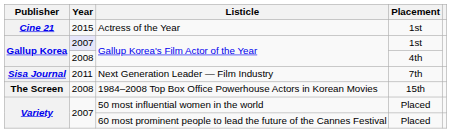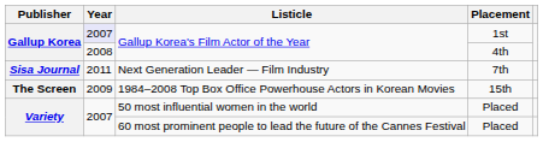 <table class="wikitable plainrowheaders sortable">
 <tr>
 <th scope="col">Publisher</th>
 <th scope="col">Year</th>
 <th scope="col">Listicle</th>
 <th scope="col">Placement</th>
 <th scope="col" class="unsortable"></th>
-</tr>
-<tr>
-<th scope="row"><em><a href='#'>Cine 21</a></em></th>
-<td>2015</td>
-<td>Actress of the Year</td>
-<td style="text-align:center">1st</td>
-<td style="text-align:center"></td>
 </tr>
 <tr>
 <th scope="row" rowspan="2"><a href='#'>Gallup Korea</a></th>
 <td style="background: lavender;">2007</td>
 <td rowspan="2"><a href='#'>Gallup Korea's Film Actor of the Year</a></td>
 <td style="text-align:center">1st</td>
 <td style="text-align:center" rowspan="2"></td>
 </tr>
 <tr>
 <td>2008</td>
 <td style="text-align:center">4th</td>
 </tr>
 <tr>
 <th scope="row"><em><a href='#'>Sisa Journal</a></em></th>
 <td>2011</td>
 <td>Next Generation Leader — Film Industry</td>
 <td style="text-align:center">7th</td>
 <td style="text-align:center"></td>
 </tr>
 <tr>
 <th scope="row">The Screen</th>
-<td>2008</td>
+<td>2009</td>
 <td>1984–2008 Top Box Office Powerhouse Actors in Korean Movies</td>
 <td style="text-align:center">15th</td>
 <td style="text-align:center"></td>
 </tr>
 <tr>
 <th scope="row" rowspan="2"><em><a href='#'>Variety</a></em></th>
 <td rowspan="2">2007</td>
 <td>50 most influential women in the world</td>
 <td style="text-align:center">Placed</td>
 <td style="text-align:center"></td>
 </tr>
 <tr>
 <td>60 most prominent people to lead the future of the Cannes Festival</td>
 <td style="text-align:center">Placed</td>
 <td style="text-align:center"></td>
 </tr>
 </table>
